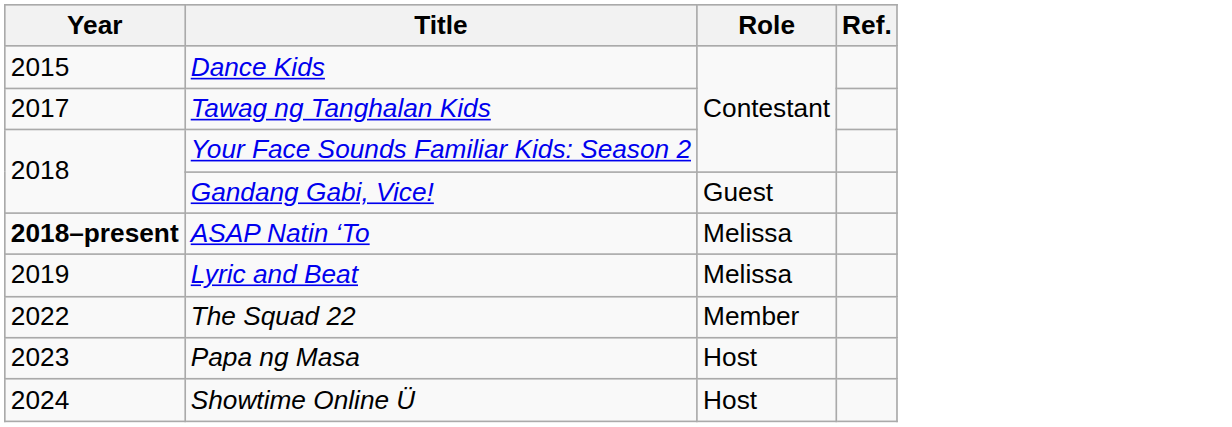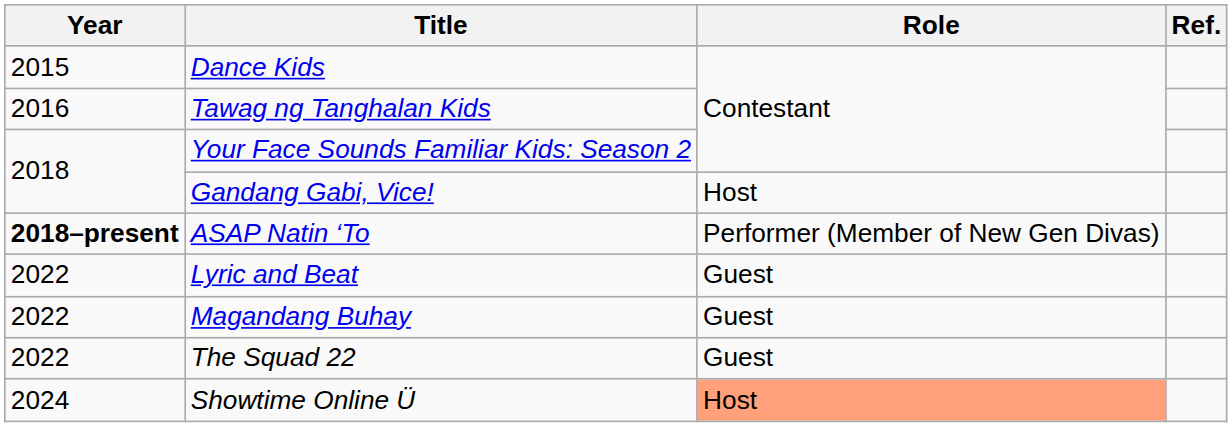 <table class="wikitable">
 <tr>
 <th>Year</th>
 <th>Title</th>
 <th>Role</th>
 <th>Ref.</th>
 </tr>
 <tr>
 <td>2015</td>
 <td><em><a href='#'>Dance Kids</a></em></td>
 <td rowspan="3">Contestant</td>
 <td></td>
 </tr>
 <tr>
-<td>2017</td>
+<td>2016</td>
 <td><em><a href='#'>Tawag ng Tanghalan Kids</a></em></td>
 <td></td>
 </tr>
 <tr>
 <td rowspan="2">2018</td>
 <td><em><a href='#'>Your Face Sounds Familiar Kids: Season 2</a></em></td>
 <td></td>
 </tr>
 <tr>
 <td><em><a href='#'>Gandang Gabi, Vice!</a></em></td>
-<td>Guest</td>
+<td>Host</td>
 <td></td>
 </tr>
 <tr>
 <td><strong>2018–present</strong></td>
 <td><em><a href='#'>ASAP Natin ‘To</a></em></td>
-<td>Melissa</td>
+<td>Performer (Member of New Gen Divas)</td>
 <td></td>
 </tr>
 <tr>
-<td>2019</td>
+<td>2022</td>
 <td><em><a href='#'>Lyric and Beat</a></em></td>
-<td>Melissa</td>
+<td>Guest</td>
+<td></td>
+</tr>
+<tr>
+<td>2022</td>
+<td><em><a href='#'>Magandang Buhay</a></em></td>
+<td>Guest</td>
 <td></td>
 </tr>
 <tr>
 <td>2022</td>
 <td><em>The Squad 22</em></td>
-<td>Member</td>
-<td></td>
-</tr>
-<tr>
-<td>2023</td>
-<td><em>Papa ng Masa</em></td>
-<td>Host</td>
+<td>Guest</td>
 <td></td>
 </tr>
 <tr>
 <td>2024</td>
 <td><em>Showtime Online Ü</em></td>
-<td>Host</td>
+<td style="background: lightsalmon;">Host</td>
 <td></td>
 </tr>
 </table>
